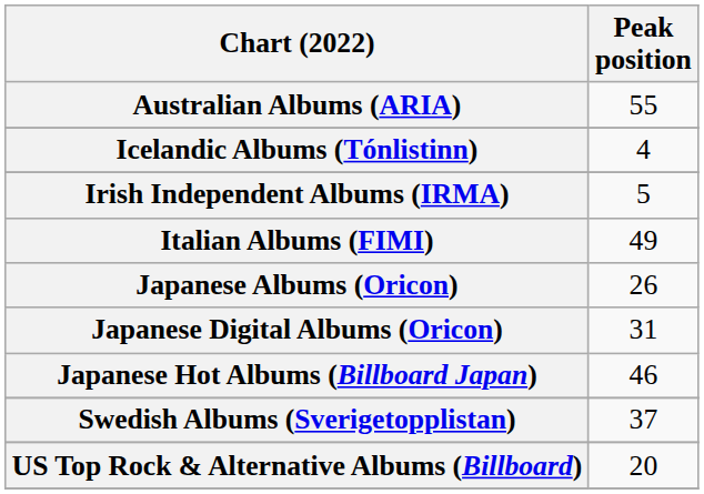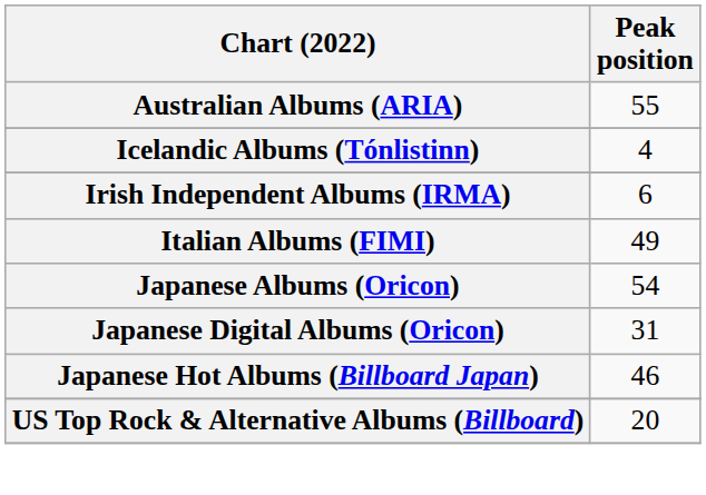 <table class="wikitable sortable plainrowheaders" style="text-align:center;">
 <tr>
 <th scope="col">Chart (2022)</th>
 <th scope="col">Peak<br>position</th>
 </tr>
 <tr>
 <th scope="row">Australian Albums (<a href='#'>ARIA</a>)</th>
 <td>55</td>
 </tr>
 <tr>
 </tr>
 <tr>
 </tr>
 <tr>
 </tr>
 <tr>
 </tr>
 <tr>
 </tr>
 <tr>
 </tr>
 <tr>
 </tr>
 <tr>
 </tr>
 <tr>
 <th scope="row">Icelandic Albums (<a href='#'>Tónlistinn</a>)</th>
 <td>4</td>
 </tr>
 <tr>
 </tr>
 <tr>
 <th scope="row">Irish Independent Albums (<a href='#'>IRMA</a>)</th>
-<td>5</td>
+<td>6</td>
 </tr>
 <tr>
 <th scope="row">Italian Albums (<a href='#'>FIMI</a>)</th>
 <td>49</td>
 </tr>
 <tr>
 <th scope="row">Japanese Albums (<a href='#'>Oricon</a>)</th>
-<td>26</td>
+<td>54</td>
 </tr>
 <tr>
 <th scope="row">Japanese Digital Albums (<a href='#'>Oricon</a>)</th>
 <td>31</td>
 </tr>
 <tr>
 <th scope="row">Japanese Hot Albums (<em><a href='#'>Billboard Japan</a></em>)</th>
 <td>46</td>
 </tr>
 <tr>
 </tr>
 <tr>
-</tr>
-<tr>
-<th scope="row">Swedish Albums (<a href='#'>Sverigetopplistan</a>)</th>
-<td>37</td>
 </tr>
 <tr>
 </tr>
 <tr>
 </tr>
 <tr>
 </tr>
 <tr>
 </tr>
 <tr>
 </tr>
 <tr>
 </tr>
 <tr>
 </tr>
 <tr>
 <th scope="row">US Top Rock & Alternative Albums (<em><a href='#'>Billboard</a></em>)</th>
 <td>20</td>
 </tr>
 <tr>
 </tr>
 </table>
